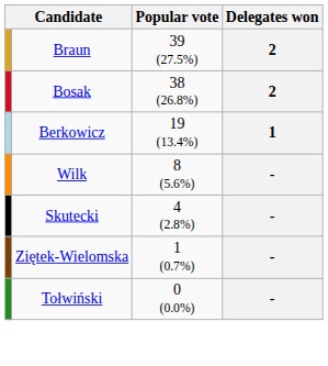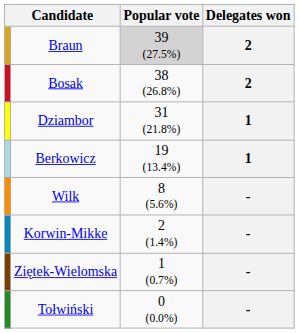 <table class="wikitable sortable" style="text-align:center;">
 <tr>
 <th colspan=2>Candidate</th>
 <th>Popular vote</th>
 <th>Delegates won</th>
 </tr>
 <tr>
 <td style="background:#DAA520;"></td>
 <td><a href='#'>Braun</a></td>
-<td>39<br><small>(27.5%)</small></td>
+<td style="background: lightgrey;">39<br><small>(27.5%)</small></td>
 <th scope="row" data-sort-value="2">2</th>
 </tr>
 <tr>
 <td style="background:#CF1020;"></td>
 <td><a href='#'>Bosak</a></td>
 <td>38<br><small>(26.8%)</small></td>
 <th scope="row" data-sort-value="2">2</th>
+</tr>
+<tr>
+<td style="background:#FFFF00;"></td>
+<td><a href='#'>Dziambor</a></td>
+<td>31<br><small>(21.8%)</small></td>
+<th scope="row" data-sort-value="1">1</th>
 </tr>
 <tr>
 <td style="background:#ADD8E6;"></td>
 <td><a href='#'>Berkowicz</a></td>
 <td>19<br><small>(13.4%)</small></td>
 <th scope="row" data-sort-value="1">1</th>
 </tr>
 <tr>
 <td style="background:#FF8C00;"></td>
 <td><a href='#'>Wilk</a></td>
 <td>8<br><small>(5.6%)</small></td>
 <th scope="row" data-sort-value="-">-</th>
 </tr>
 <tr>
-<td style="background:#000000;"></td>
-<td><a href='#'>Skutecki</a></td>
-<td>4<br><small>(2.8%)</small></td>
+<td style="background:#0087BD;"></td>
+<td><a href='#'>Korwin-Mikke</a></td>
+<td>2<br><small>(1.4%)</small></td>
 <th scope="row" data-sort-value="-">-</th>
 </tr>
 <tr>
 <td style="background:#7B3F00;"></td>
 <td><a href='#'>Ziętek-Wielomska</a></td>
 <td>1<br><small>(0.7%)</small></td>
 <th scope="row" data-sort-value="-">-</th>
 </tr>
 <tr>
 <td style="background:#228B22;"></td>
 <td><a href='#'>Tołwiński</a></td>
 <td>0<br><small>(0.0%)</small></td>
 <th scope="row" data-sort-value="-">-</th>
 </tr>
 </table>
